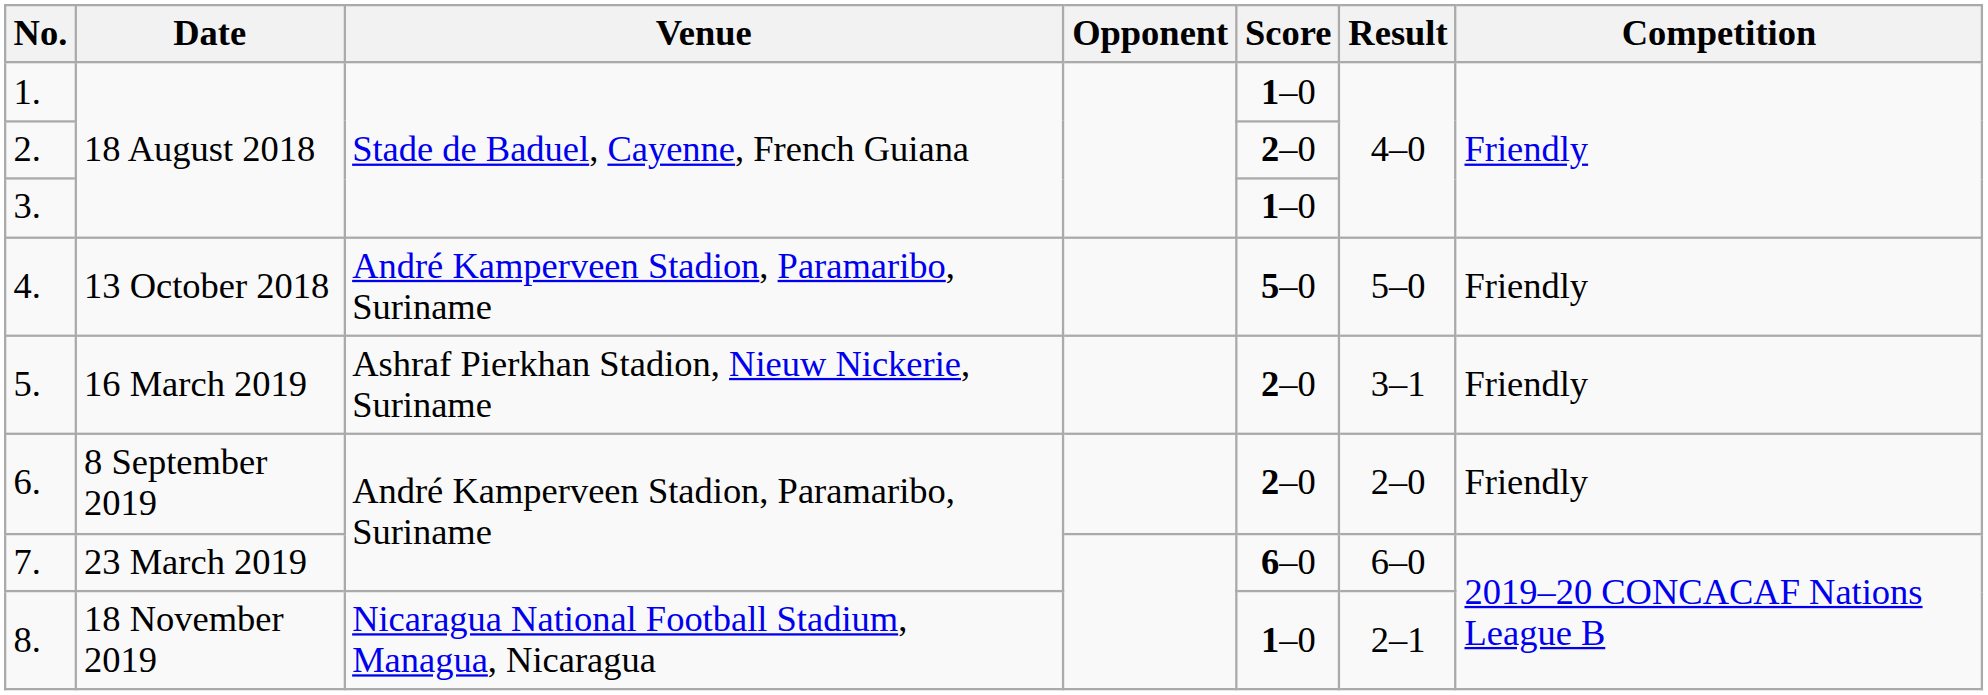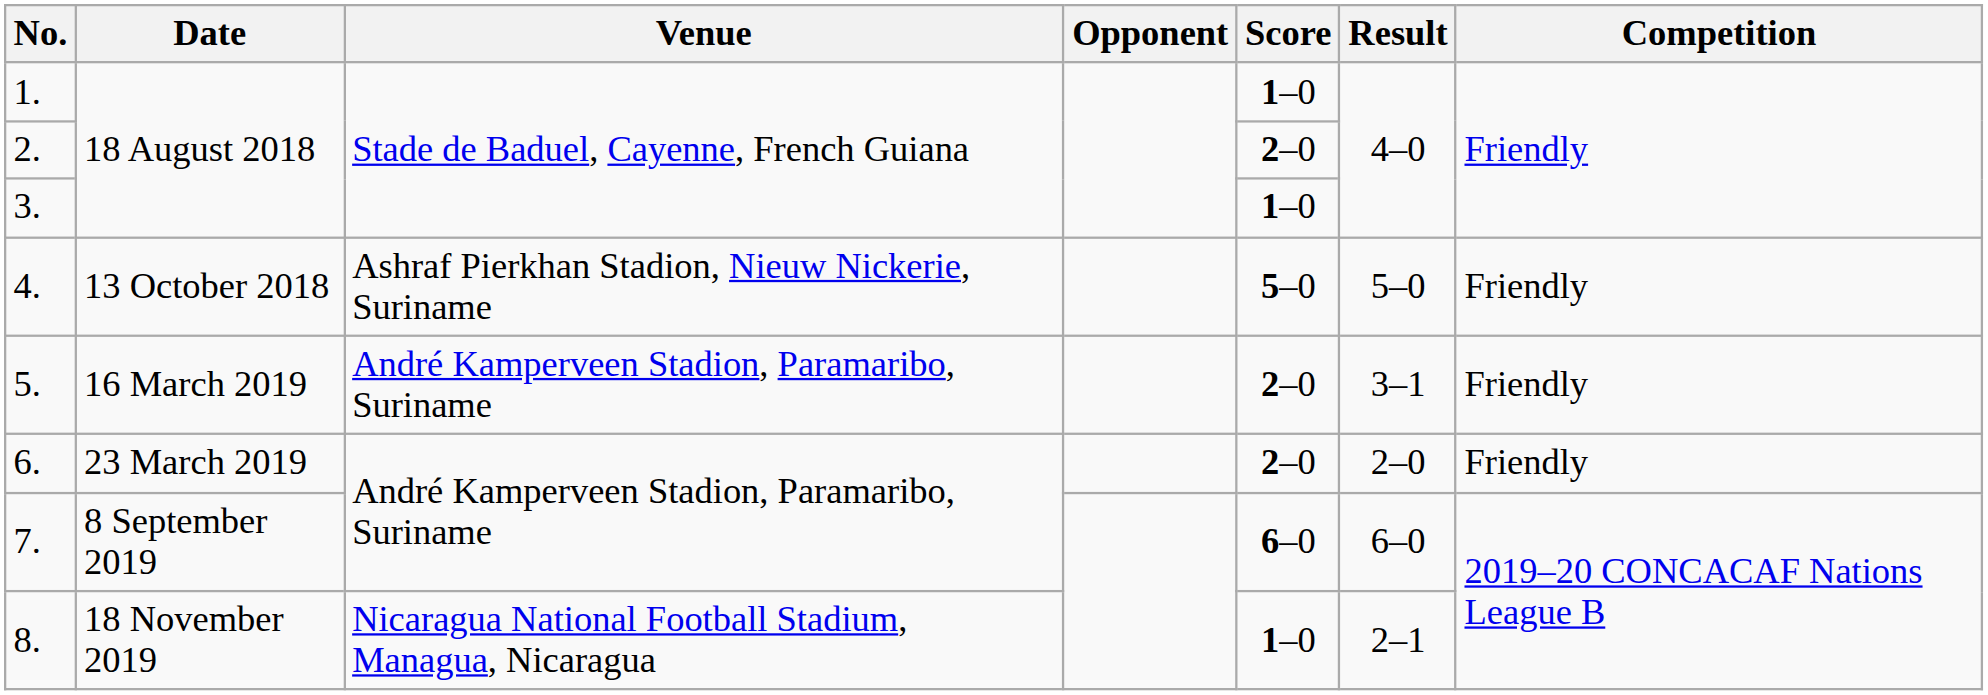 <table class="wikitable" style="font-size:100%;">
 <tr>
 <th>No.</th>
 <th>Date</th>
 <th>Venue</th>
 <th>Opponent</th>
 <th>Score</th>
 <th>Result</th>
 <th>Competition</th>
 </tr>
 <tr>
 <td>1.</td>
 <td rowspan="3">18 August 2018</td>
 <td rowspan="3"><a href='#'>Stade de Baduel</a>, <a href='#'>Cayenne</a>, French Guiana</td>
 <td rowspan="3"></td>
 <td align=center><strong>1</strong>–0</td>
 <td rowspan="3" style="text-align:center">4–0</td>
 <td rowspan="3"><a href='#'>Friendly</a></td>
 </tr>
 <tr>
 <td>2.</td>
 <td align=center><strong>2</strong>–0</td>
 </tr>
 <tr>
 <td>3.</td>
 <td align=center><strong>1</strong>–0</td>
 </tr>
 <tr>
 <td>4.</td>
 <td>13 October 2018</td>
-<td><a href='#'>André Kamperveen Stadion</a>, <a href='#'>Paramaribo</a>, Suriname</td>
+<td>Ashraf Pierkhan Stadion, <a href='#'>Nieuw Nickerie</a>, Suriname</td>
 <td></td>
 <td align=center><strong>5</strong>–0</td>
 <td align=center>5–0</td>
 <td>Friendly</td>
 </tr>
 <tr>
 <td>5.</td>
 <td>16 March 2019</td>
-<td>Ashraf Pierkhan Stadion, <a href='#'>Nieuw Nickerie</a>, Suriname</td>
+<td><a href='#'>André Kamperveen Stadion</a>, <a href='#'>Paramaribo</a>, Suriname</td>
 <td></td>
 <td align=center><strong>2</strong>–0</td>
 <td align=center>3–1</td>
 <td>Friendly</td>
 </tr>
 <tr>
 <td>6.</td>
-<td>8 September 2019</td>
+<td>23 March 2019</td>
 <td rowspan=2>André Kamperveen Stadion, Paramaribo, Suriname</td>
 <td></td>
 <td align=center><strong>2</strong>–0</td>
 <td align=center>2–0</td>
 <td>Friendly</td>
 </tr>
 <tr>
 <td>7.</td>
-<td>23 March 2019</td>
+<td>8 September 2019</td>
 <td rowspan=2></td>
 <td align=center><strong>6</strong>–0</td>
 <td align=center>6–0</td>
 <td rowspan=2><a href='#'>2019–20 CONCACAF Nations League B</a></td>
 </tr>
 <tr>
 <td>8.</td>
 <td>18 November 2019</td>
 <td><a href='#'>Nicaragua National Football Stadium</a>, <a href='#'>Managua</a>, Nicaragua</td>
 <td align=center><strong>1</strong>–0</td>
 <td align=center>2–1</td>
 </tr>
 </table>
